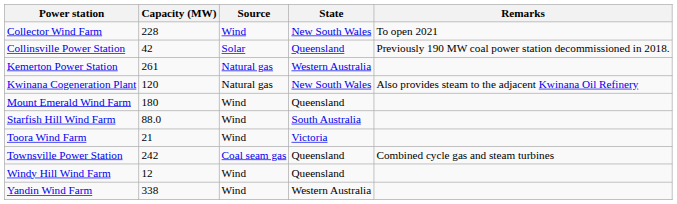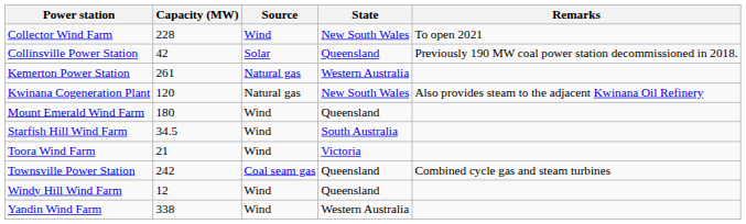 <table class="wikitable sortable">
 <tr>
 <th>Power station</th>
 <th>Capacity (MW)</th>
 <th>Source</th>
 <th>State</th>
 <th>Remarks</th>
 </tr>
 <tr>
 <td><a href='#'>Collector Wind Farm</a></td>
 <td>228</td>
 <td><a href='#'>Wind</a></td>
 <td><a href='#'>New South Wales</a></td>
 <td>To open 2021</td>
 </tr>
 <tr>
 <td><a href='#'>Collinsville Power Station</a></td>
 <td>42</td>
 <td><a href='#'>Solar</a></td>
 <td><a href='#'>Queensland</a></td>
 <td>Previously 190 MW coal power station decommissioned in 2018.</td>
 </tr>
 <tr>
 <td><a href='#'>Kemerton Power Station</a></td>
 <td>261</td>
 <td><a href='#'>Natural gas</a></td>
 <td><a href='#'>Western Australia</a></td>
 <td></td>
 </tr>
 <tr>
 <td><a href='#'>Kwinana Cogeneration Plant</a></td>
 <td>120</td>
 <td>Natural gas</td>
 <td><a href='#'>New South Wales</a></td>
 <td>Also provides steam to the adjacent <a href='#'>Kwinana Oil Refinery</a></td>
 </tr>
 <tr>
 <td><a href='#'>Mount Emerald Wind Farm</a></td>
 <td>180</td>
 <td>Wind</td>
 <td>Queensland</td>
 <td></td>
 </tr>
 <tr>
 <td><a href='#'>Starfish Hill Wind Farm</a></td>
-<td>88.0</td>
+<td>34.5</td>
 <td>Wind</td>
 <td><a href='#'>South Australia</a></td>
 <td></td>
 </tr>
 <tr>
 <td><a href='#'>Toora Wind Farm</a></td>
 <td>21</td>
 <td>Wind</td>
 <td><a href='#'>Victoria</a></td>
 <td></td>
 </tr>
 <tr>
 <td><a href='#'>Townsville Power Station</a></td>
 <td>242</td>
 <td><a href='#'>Coal seam gas</a></td>
 <td>Queensland</td>
 <td>Combined cycle gas and steam turbines</td>
 </tr>
 <tr>
 <td><a href='#'>Windy Hill Wind Farm</a></td>
 <td>12</td>
 <td>Wind</td>
 <td>Queensland</td>
 <td></td>
 </tr>
 <tr>
 <td><a href='#'>Yandin Wind Farm</a></td>
 <td>338</td>
 <td>Wind</td>
 <td>Western Australia</td>
 <td></td>
 </tr>
 </table>
